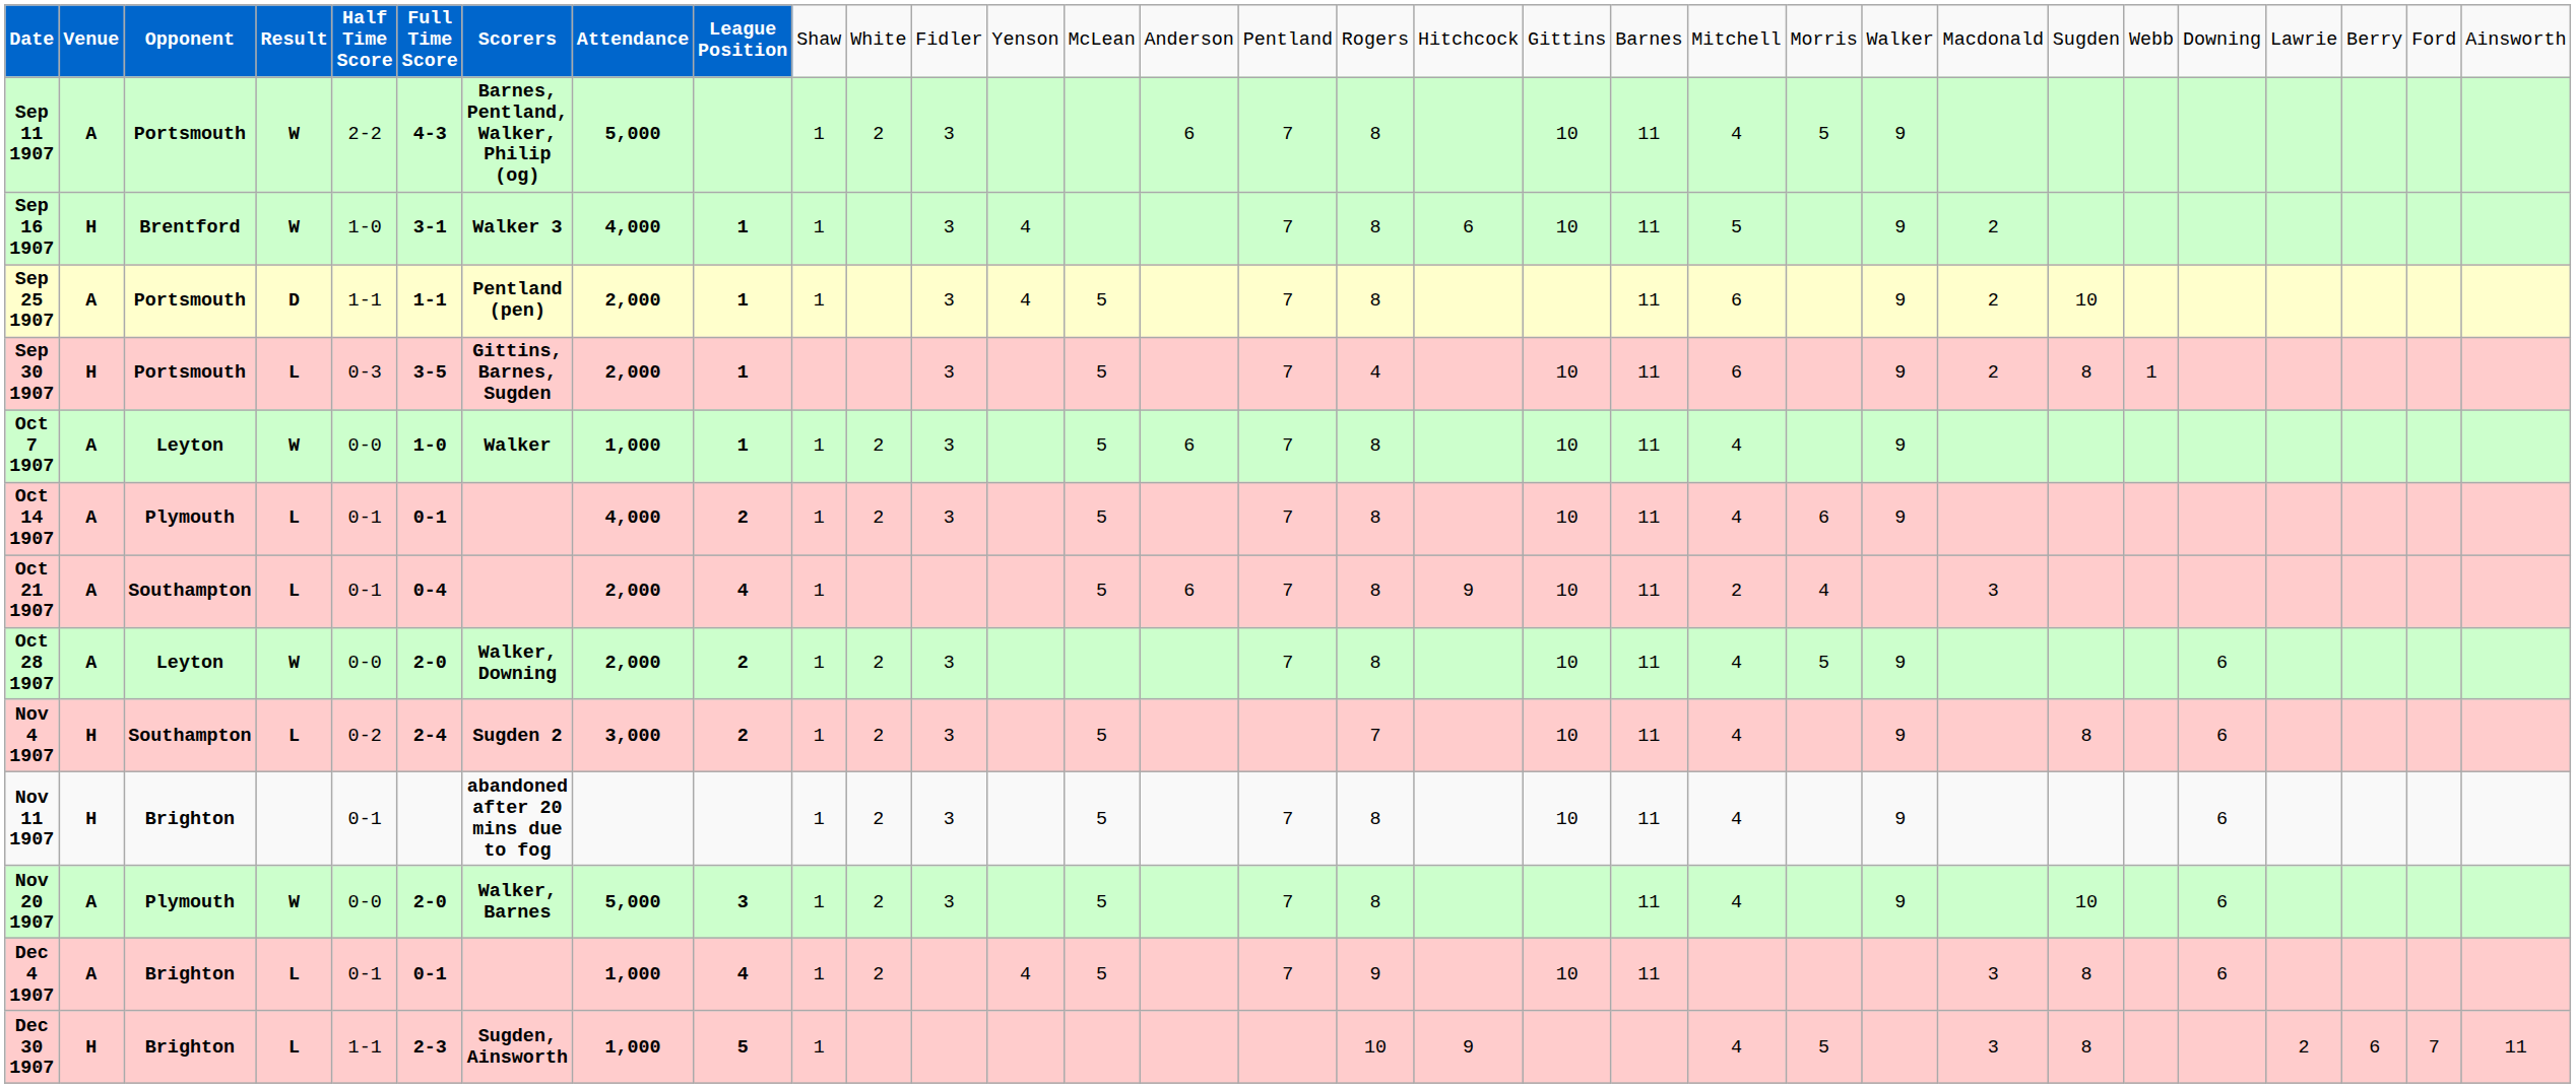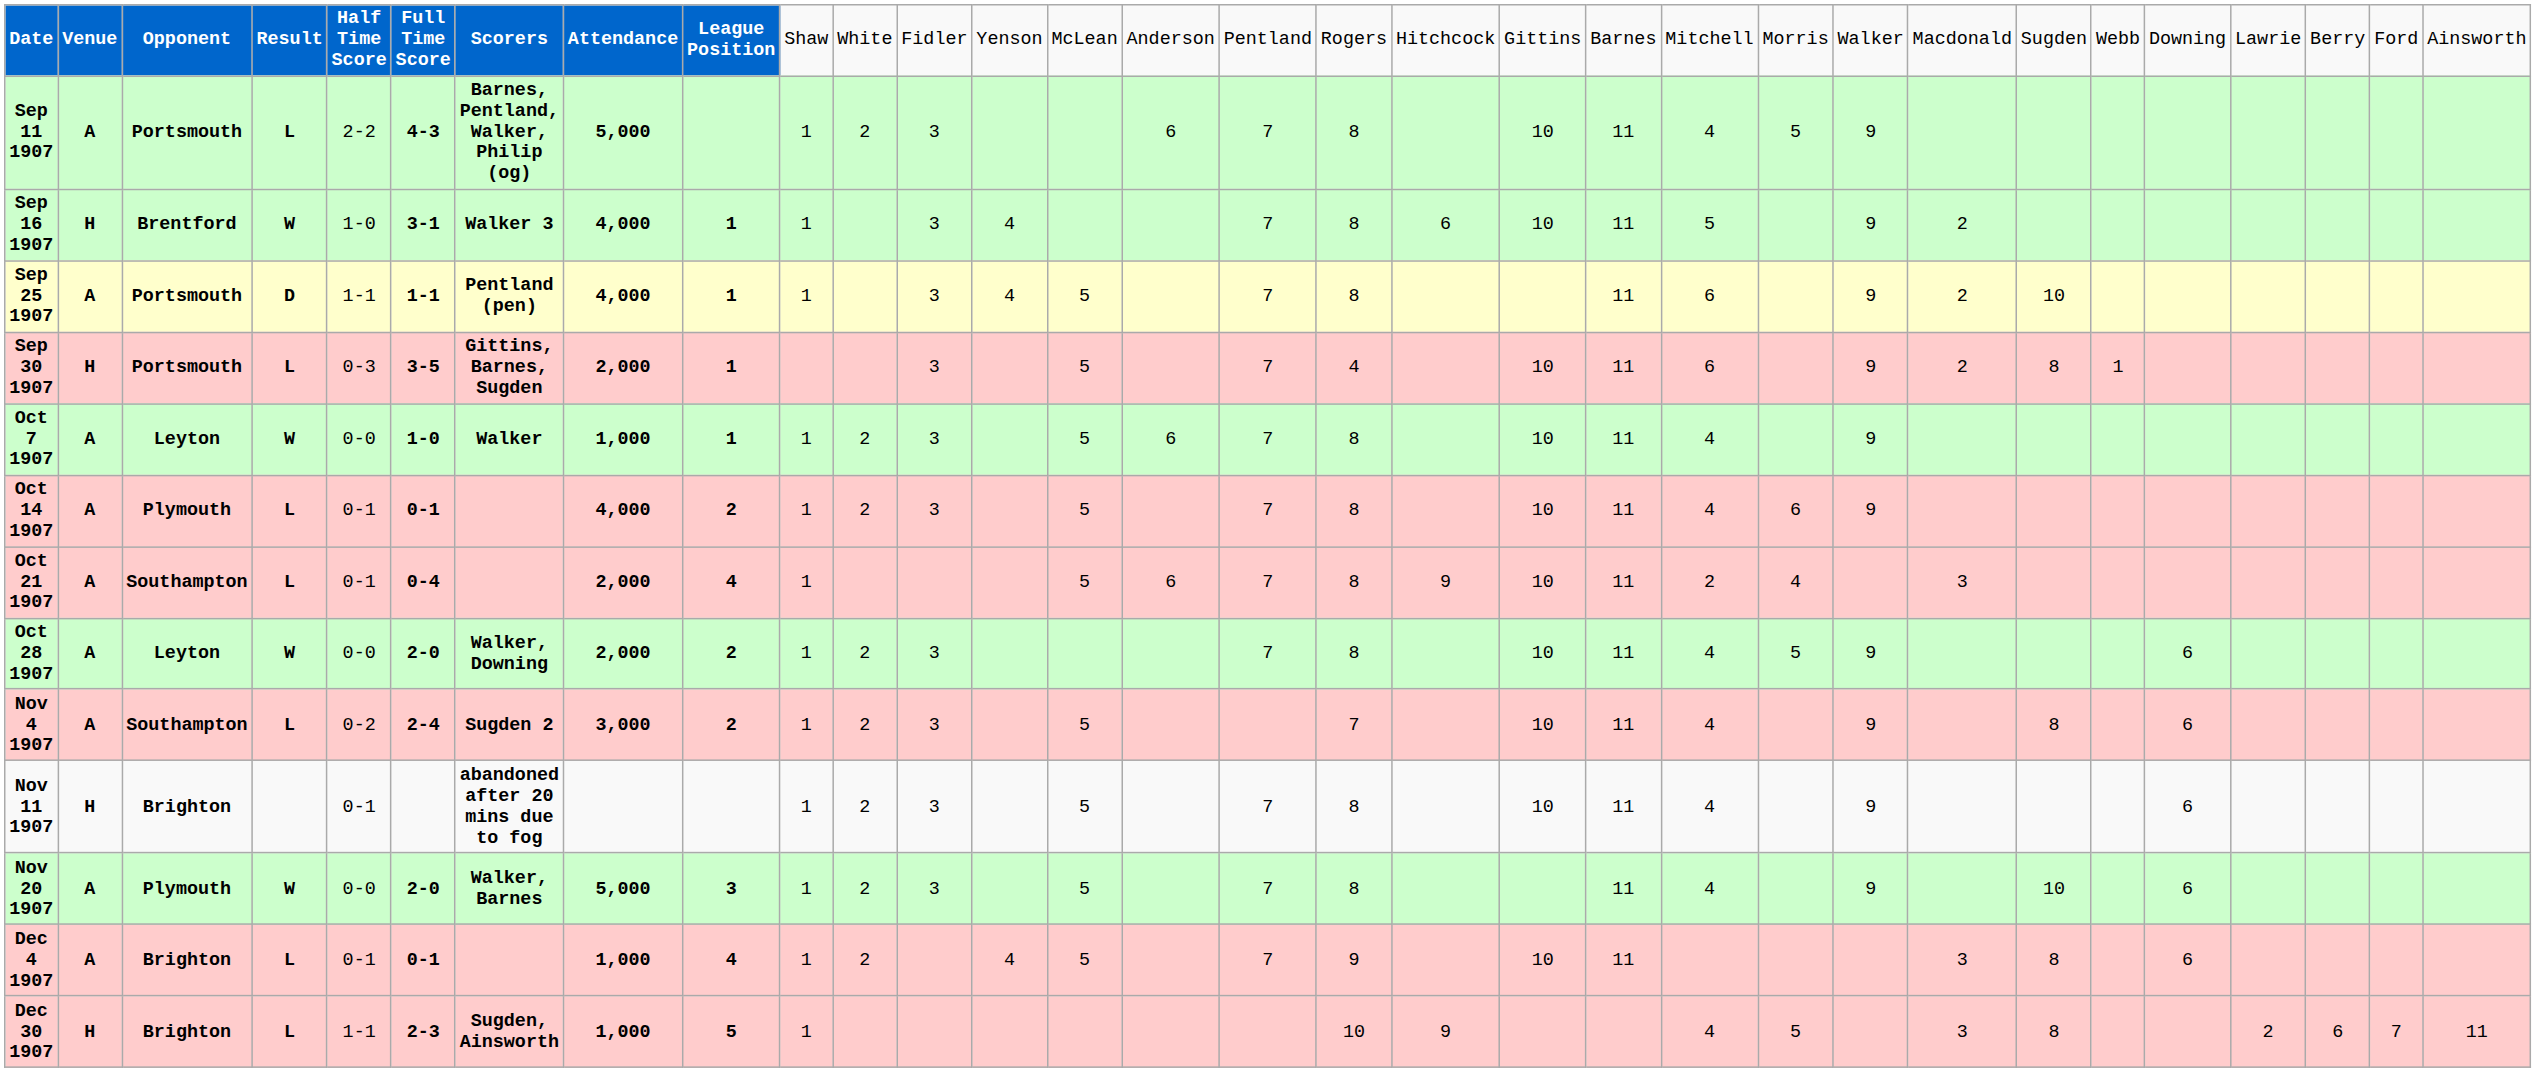 <table class="wikitable sortable" style="font-size:95%; text-align:center">
 <tr>
 <td style="background:#0066CC; color:#FFFFFF; text-align:center;"><strong>Date</strong></td>
 <td style="background:#0066CC; color:#FFFFFF; text-align:center;"><strong>Venue</strong></td>
 <td style="background:#0066CC; color:#FFFFFF; text-align:center;"><strong>Opponent</strong></td>
 <td style="background:#0066CC; color:#FFFFFF; text-align:center;"><strong>Result</strong></td>
 <td style="background:#0066CC; color:#FFFFFF; text-align:center;"><strong>Half Time Score</strong></td>
 <td style="background:#0066CC; color:#FFFFFF; text-align:center;"><strong>Full Time Score</strong></td>
 <td style="background:#0066CC; color:#FFFFFF; text-align:center;"><strong>Scorers</strong></td>
 <td style="background:#0066CC; color:#FFFFFF; text-align:center;"><strong>Attendance</strong></td>
 <td style="background:#0066CC; color:#FFFFFF; text-align:center;"><strong>League Position</strong></td>
 <td>Shaw</td>
 <td>White</td>
 <td>Fidler</td>
 <td>Yenson</td>
 <td>McLean</td>
 <td>Anderson</td>
 <td>Pentland</td>
 <td>Rogers</td>
 <td>Hitchcock</td>
 <td>Gittins</td>
 <td>Barnes</td>
 <td>Mitchell</td>
 <td>Morris</td>
 <td>Walker</td>
 <td>Macdonald</td>
 <td>Sugden</td>
 <td>Webb</td>
 <td>Downing</td>
 <td>Lawrie</td>
 <td>Berry</td>
 <td>Ford</td>
 <td>Ainsworth</td>
 </tr>
 <tr bgcolor="#CCFFCC">
 <td><strong>Sep 11 1907</strong></td>
 <td><strong>A</strong></td>
 <td><strong>Portsmouth</strong></td>
-<td><strong>W</strong></td>
+<td><strong>L</strong></td>
 <td>2-2</td>
 <td><strong>4-3</strong></td>
 <td><strong>Barnes, Pentland, Walker, Philip (og)</strong></td>
 <td><strong>5,000</strong></td>
 <td></td>
 <td>1</td>
 <td>2</td>
 <td>3</td>
 <td></td>
 <td></td>
 <td>6</td>
 <td>7</td>
 <td>8</td>
 <td></td>
 <td>10</td>
 <td>11</td>
 <td>4</td>
 <td>5</td>
 <td>9</td>
 <td></td>
 <td></td>
 <td></td>
 <td></td>
 <td></td>
 <td></td>
 <td></td>
 <td></td>
 </tr>
 <tr bgcolor="#CCFFCC">
 <td><strong>Sep 16 1907</strong></td>
 <td><strong>H</strong></td>
 <td><strong>Brentford</strong></td>
 <td><strong>W</strong></td>
 <td>1-0</td>
 <td><strong>3-1</strong></td>
 <td><strong>Walker 3</strong></td>
 <td><strong>4,000</strong></td>
 <td><strong>1</strong></td>
 <td>1</td>
 <td></td>
 <td>3</td>
 <td>4</td>
 <td></td>
 <td></td>
 <td>7</td>
 <td>8</td>
 <td>6</td>
 <td>10</td>
 <td>11</td>
 <td>5</td>
 <td></td>
 <td>9</td>
 <td>2</td>
 <td></td>
 <td></td>
 <td></td>
 <td></td>
 <td></td>
 <td></td>
 <td></td>
 </tr>
 <tr bgcolor="#FFFFCC">
 <td><strong>Sep 25 1907</strong></td>
 <td><strong>A</strong></td>
 <td><strong>Portsmouth</strong></td>
 <td><strong>D</strong></td>
 <td>1-1</td>
 <td><strong>1-1</strong></td>
 <td><strong>Pentland (pen)</strong></td>
-<td><strong>2,000</strong></td>
+<td><strong>4,000</strong></td>
 <td><strong>1</strong></td>
 <td>1</td>
 <td></td>
 <td>3</td>
 <td>4</td>
 <td>5</td>
 <td></td>
 <td>7</td>
 <td>8</td>
 <td></td>
 <td></td>
 <td>11</td>
 <td>6</td>
 <td></td>
 <td>9</td>
 <td>2</td>
 <td>10</td>
 <td></td>
 <td></td>
 <td></td>
 <td></td>
 <td></td>
 <td></td>
 </tr>
 <tr bgcolor="#FFCCCC">
 <td><strong>Sep 30 1907</strong></td>
 <td><strong>H</strong></td>
 <td><strong>Portsmouth</strong></td>
 <td><strong>L</strong></td>
 <td>0-3</td>
 <td><strong>3-5</strong></td>
 <td><strong>Gittins, Barnes, Sugden</strong></td>
 <td><strong>2,000</strong></td>
 <td><strong>1</strong></td>
 <td></td>
 <td></td>
 <td>3</td>
 <td></td>
 <td>5</td>
 <td></td>
 <td>7</td>
 <td>4</td>
 <td></td>
 <td>10</td>
 <td>11</td>
 <td>6</td>
 <td></td>
 <td>9</td>
 <td>2</td>
 <td>8</td>
 <td>1</td>
 <td></td>
 <td></td>
 <td></td>
 <td></td>
 <td></td>
 </tr>
 <tr bgcolor="#CCFFCC">
 <td><strong>Oct 7 1907</strong></td>
 <td><strong>A</strong></td>
 <td><strong>Leyton</strong></td>
 <td><strong>W</strong></td>
 <td>0-0</td>
 <td><strong>1-0</strong></td>
 <td><strong>Walker</strong></td>
 <td><strong>1,000</strong></td>
 <td><strong>1</strong></td>
 <td>1</td>
 <td>2</td>
 <td>3</td>
 <td></td>
 <td>5</td>
 <td>6</td>
 <td>7</td>
 <td>8</td>
 <td></td>
 <td>10</td>
 <td>11</td>
 <td>4</td>
 <td></td>
 <td>9</td>
 <td></td>
 <td></td>
 <td></td>
 <td></td>
 <td></td>
 <td></td>
 <td></td>
 <td></td>
 </tr>
 <tr bgcolor="#FFCCCC">
 <td><strong>Oct 14 1907</strong></td>
 <td><strong>A</strong></td>
 <td><strong>Plymouth</strong></td>
 <td><strong>L</strong></td>
 <td>0-1</td>
 <td><strong>0-1</strong></td>
 <td></td>
 <td><strong>4,000</strong></td>
 <td><strong>2</strong></td>
 <td>1</td>
 <td>2</td>
 <td>3</td>
 <td></td>
 <td>5</td>
 <td></td>
 <td>7</td>
 <td>8</td>
 <td></td>
 <td>10</td>
 <td>11</td>
 <td>4</td>
 <td>6</td>
 <td>9</td>
 <td></td>
 <td></td>
 <td></td>
 <td></td>
 <td></td>
 <td></td>
 <td></td>
 <td></td>
 </tr>
 <tr bgcolor="#FFCCCC">
 <td><strong>Oct 21 1907</strong></td>
 <td><strong>A</strong></td>
 <td><strong>Southampton</strong></td>
 <td><strong>L</strong></td>
 <td>0-1</td>
 <td><strong>0-4</strong></td>
 <td></td>
 <td><strong>2,000</strong></td>
 <td><strong>4</strong></td>
 <td>1</td>
 <td></td>
 <td></td>
 <td></td>
 <td>5</td>
 <td>6</td>
 <td>7</td>
 <td>8</td>
 <td>9</td>
 <td>10</td>
 <td>11</td>
 <td>2</td>
 <td>4</td>
 <td></td>
 <td>3</td>
 <td></td>
 <td></td>
 <td></td>
 <td></td>
 <td></td>
 <td></td>
 <td></td>
 </tr>
 <tr bgcolor="#CCFFCC">
 <td><strong>Oct 28 1907</strong></td>
 <td><strong>A</strong></td>
 <td><strong>Leyton</strong></td>
 <td><strong>W</strong></td>
 <td>0-0</td>
 <td><strong>2-0</strong></td>
 <td><strong>Walker, Downing</strong></td>
 <td><strong>2,000</strong></td>
 <td><strong>2</strong></td>
 <td>1</td>
 <td>2</td>
 <td>3</td>
 <td></td>
 <td></td>
 <td></td>
 <td>7</td>
 <td>8</td>
 <td></td>
 <td>10</td>
 <td>11</td>
 <td>4</td>
 <td>5</td>
 <td>9</td>
 <td></td>
 <td></td>
 <td></td>
 <td>6</td>
 <td></td>
 <td></td>
 <td></td>
 <td></td>
 </tr>
 <tr bgcolor="#FFCCCC">
 <td><strong>Nov 4 1907</strong></td>
-<td><strong>H</strong></td>
+<td><strong>A</strong></td>
 <td><strong>Southampton</strong></td>
 <td><strong>L</strong></td>
 <td>0-2</td>
 <td><strong>2-4</strong></td>
 <td><strong>Sugden 2</strong></td>
 <td><strong>3,000</strong></td>
 <td><strong>2</strong></td>
 <td>1</td>
 <td>2</td>
 <td>3</td>
 <td></td>
 <td>5</td>
 <td></td>
 <td></td>
 <td>7</td>
 <td></td>
 <td>10</td>
 <td>11</td>
 <td>4</td>
 <td></td>
 <td>9</td>
 <td></td>
 <td>8</td>
 <td></td>
 <td>6</td>
 <td></td>
 <td></td>
 <td></td>
 <td></td>
 </tr>
 <tr>
 <td><strong>Nov 11 1907</strong></td>
 <td><strong>H</strong></td>
 <td><strong>Brighton</strong></td>
 <td></td>
 <td>0-1</td>
 <td></td>
 <td><strong>abandoned after 20 mins due to fog</strong></td>
 <td></td>
 <td></td>
 <td>1</td>
 <td>2</td>
 <td>3</td>
 <td></td>
 <td>5</td>
 <td></td>
 <td>7</td>
 <td>8</td>
 <td></td>
 <td>10</td>
 <td>11</td>
 <td>4</td>
 <td></td>
 <td>9</td>
 <td></td>
 <td></td>
 <td></td>
 <td>6</td>
 <td></td>
 <td></td>
 <td></td>
 <td></td>
 </tr>
 <tr bgcolor="#CCFFCC">
 <td><strong>Nov 20 1907</strong></td>
 <td><strong>A</strong></td>
 <td><strong>Plymouth</strong></td>
 <td><strong>W</strong></td>
 <td>0-0</td>
 <td><strong>2-0</strong></td>
 <td><strong>Walker, Barnes</strong></td>
 <td><strong>5,000</strong></td>
 <td><strong>3</strong></td>
 <td>1</td>
 <td>2</td>
 <td>3</td>
 <td></td>
 <td>5</td>
 <td></td>
 <td>7</td>
 <td>8</td>
 <td></td>
 <td></td>
 <td>11</td>
 <td>4</td>
 <td></td>
 <td>9</td>
 <td></td>
 <td>10</td>
 <td></td>
 <td>6</td>
 <td></td>
 <td></td>
 <td></td>
 <td></td>
 </tr>
 <tr bgcolor="#FFCCCC">
 <td><strong>Dec 4 1907</strong></td>
 <td><strong>A</strong></td>
 <td><strong>Brighton</strong></td>
 <td><strong>L</strong></td>
 <td>0-1</td>
 <td><strong>0-1</strong></td>
 <td></td>
 <td><strong>1,000</strong></td>
 <td><strong>4</strong></td>
 <td>1</td>
 <td>2</td>
 <td></td>
 <td>4</td>
 <td>5</td>
 <td></td>
 <td>7</td>
 <td>9</td>
 <td></td>
 <td>10</td>
 <td>11</td>
 <td></td>
 <td></td>
 <td></td>
 <td>3</td>
 <td>8</td>
 <td></td>
 <td>6</td>
 <td></td>
 <td></td>
 <td></td>
 <td></td>
 </tr>
 <tr bgcolor="#FFCCCC">
 <td><strong>Dec 30 1907</strong></td>
 <td><strong>H</strong></td>
 <td><strong>Brighton</strong></td>
 <td><strong>L</strong></td>
 <td>1-1</td>
 <td><strong>2-3</strong></td>
 <td><strong>Sugden, Ainsworth</strong></td>
 <td><strong>1,000</strong></td>
 <td><strong>5</strong></td>
 <td>1</td>
 <td></td>
 <td></td>
 <td></td>
 <td></td>
 <td></td>
 <td></td>
 <td>10</td>
 <td>9</td>
 <td></td>
 <td></td>
 <td>4</td>
 <td>5</td>
 <td></td>
 <td>3</td>
 <td>8</td>
 <td></td>
 <td></td>
 <td>2</td>
 <td>6</td>
 <td>7</td>
 <td>11</td>
 </tr>
 </table>
